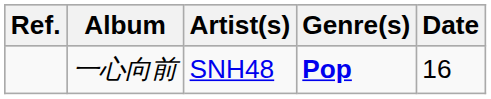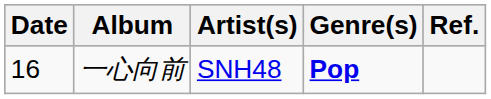 <table class="wikitable">
 <tr>
-<th>Ref.</th>
+<th>Date</th>
 <th>Album</th>
 <th>Artist(s)</th>
 <th>Genre(s)</th>
-<th>Date</th>
+<th>Ref.</th>
 </tr>
 <tr>
-<td></td>
+<td>16</td>
 <td><em>一心向前</em></td>
 <td><a href='#'>SNH48</a></td>
 <td><strong><a href='#'>Pop</a></strong></td>
-<td>16</td>
+<td></td>
 </tr>
 </table>
